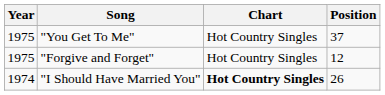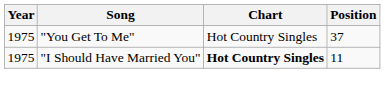 <table class="wikitable">
 <tr>
 <th>Year</th>
 <th>Song</th>
 <th>Chart</th>
 <th>Position</th>
 </tr>
 <tr>
 <td>1975</td>
 <td>"You Get To Me"</td>
 <td>Hot Country Singles</td>
 <td>37</td>
 </tr>
 <tr>
 <td>1975</td>
-<td>"Forgive and Forget"</td>
-<td>Hot Country Singles</td>
-<td>12</td>
-</tr>
-<tr>
-<td>1974</td>
 <td>"I Should Have Married You"</td>
 <td><strong>Hot Country Singles</strong></td>
-<td>26</td>
+<td>11</td>
 </tr>
 </table>
